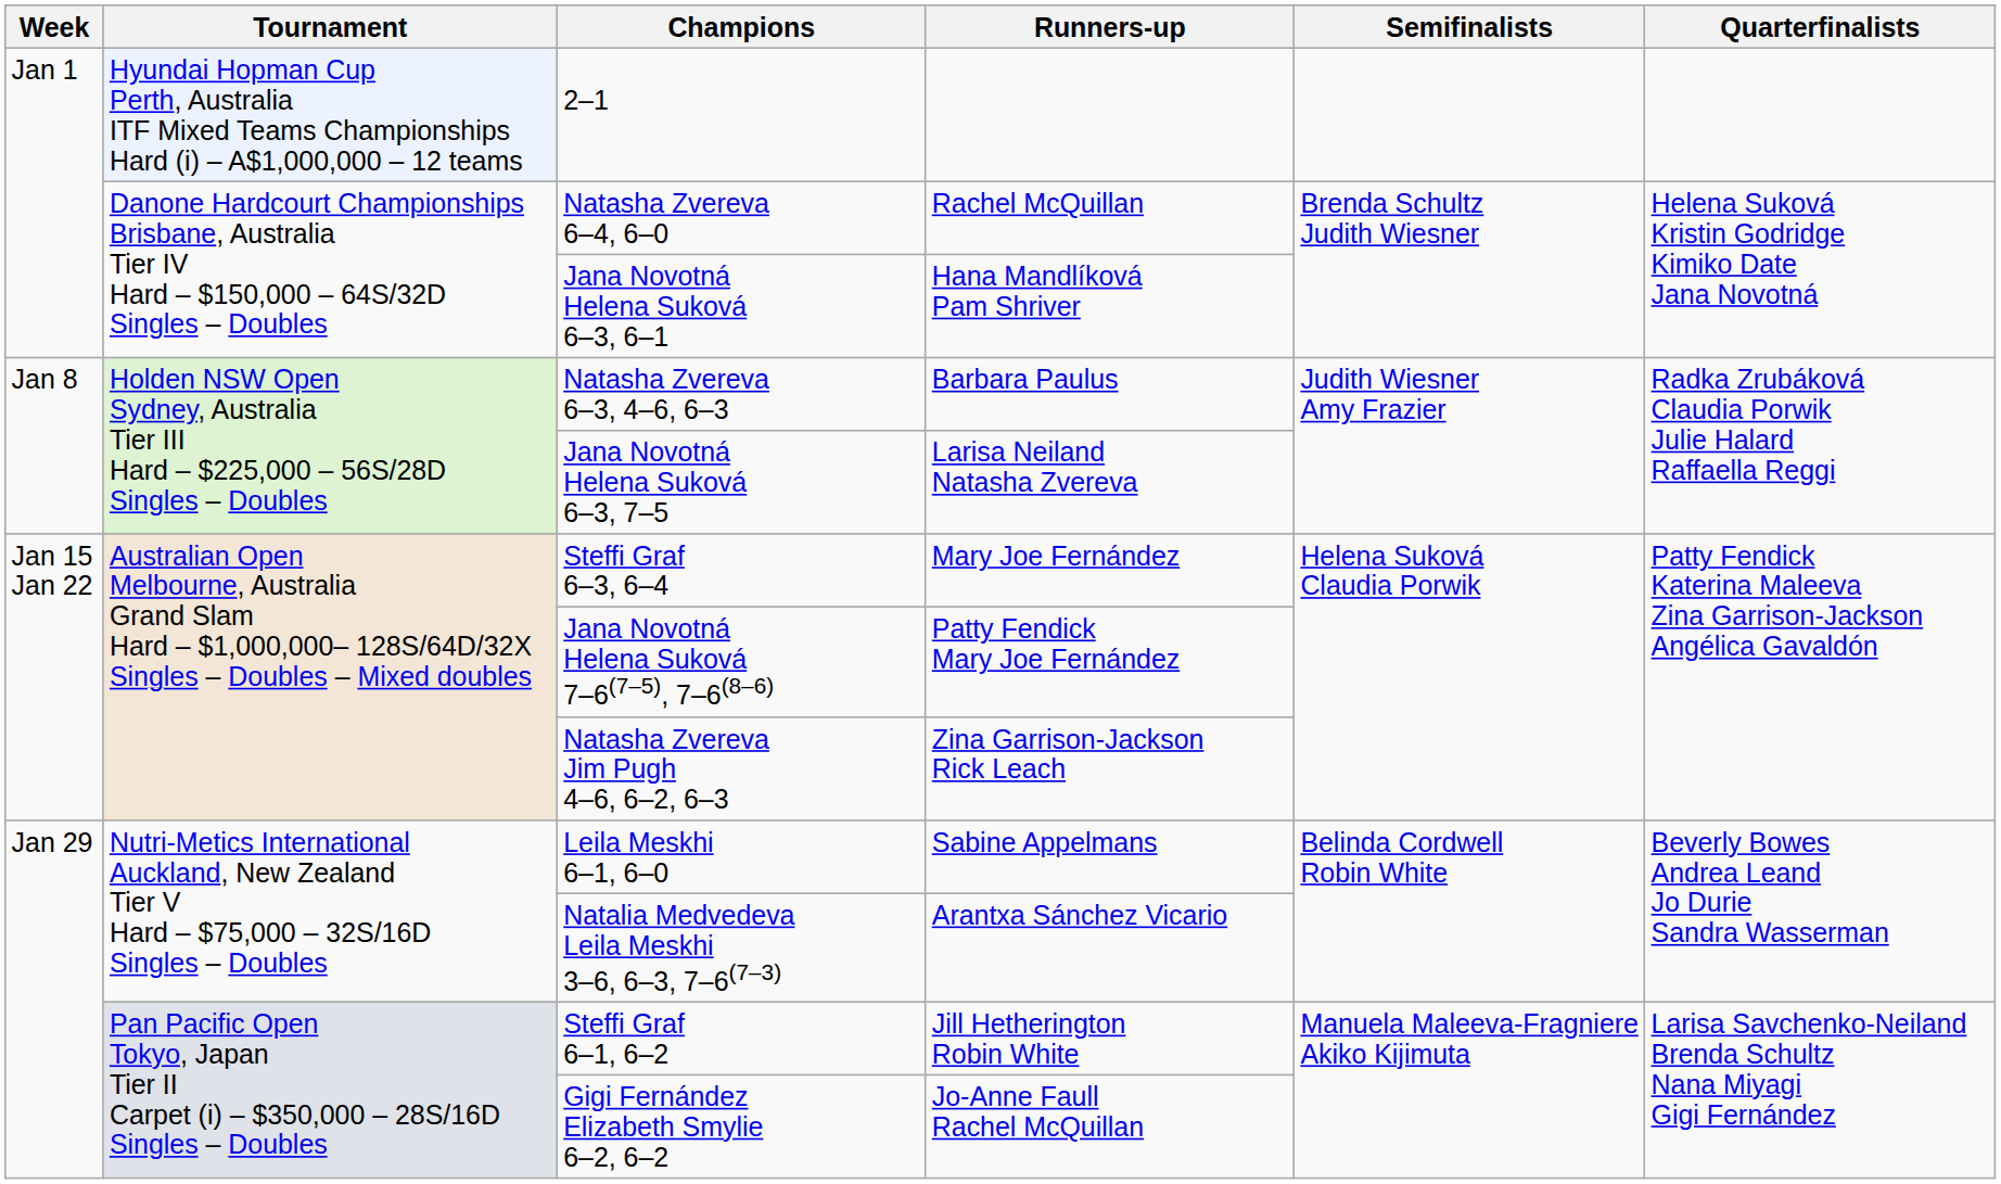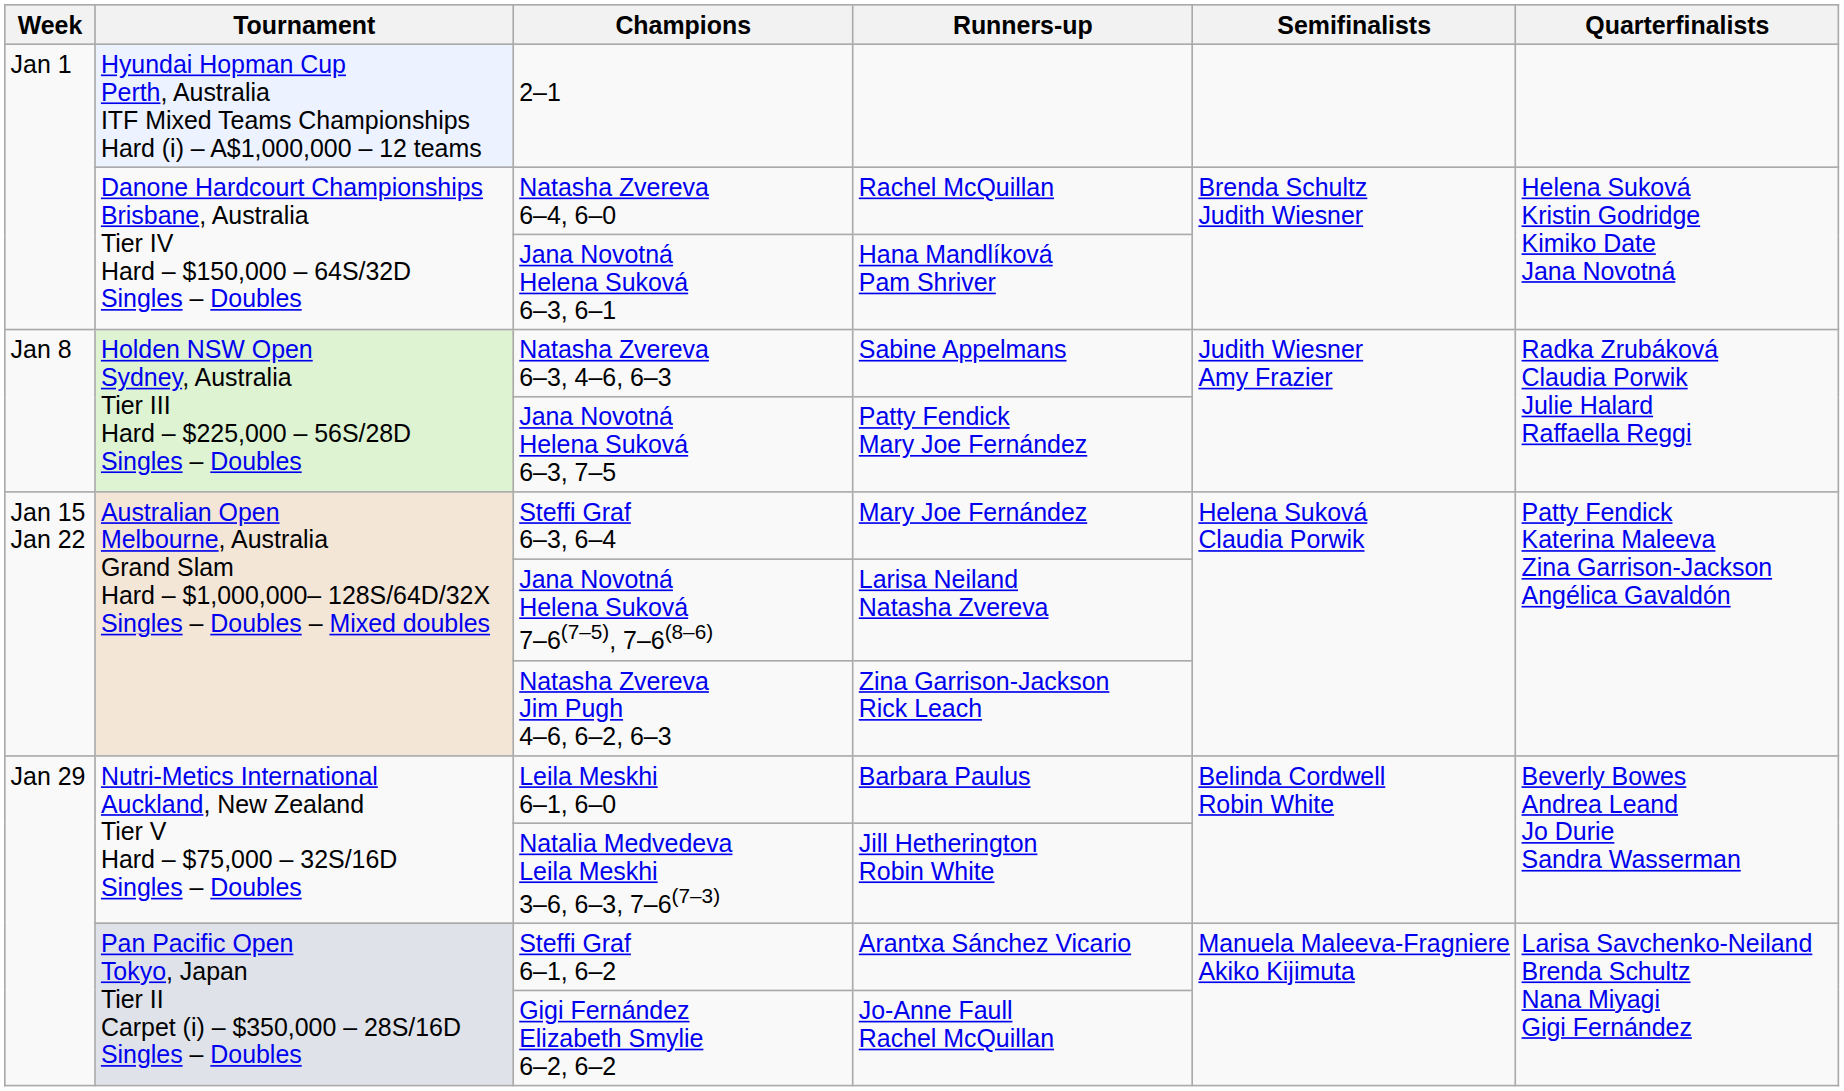 <table class=wikitable style=font-size:95%>
 <tr>
 <th style="width:48px;">Week</th>
 <th style="width:248px;">Tournament</th>
 <th style="width:200px;">Champions</th>
 <th style="width:200px;">Runners-up</th>
 <th style="width:190px;">Semifinalists</th>
 <th style="width:190px;">Quarterfinalists</th>
 </tr>
 <tr valign=top>
 <td rowspan=3>Jan 1</td>
 <td bgcolor=#ECF2FF><a href='#'>Hyundai Hopman Cup</a><br> <a href='#'>Perth</a>, Australia<br>ITF Mixed Teams Championships<br>Hard (i) – A$1,000,000 – 12 teams</td>
 <td><br>2–1</td>
 <td></td>
 <td><br></td>
 <td><br><br><br></td>
 </tr>
 <tr valign=top>
 <td rowspan=2><a href='#'>Danone Hardcourt Championships</a><br><a href='#'>Brisbane</a>, Australia<br>Tier IV <br>Hard – $150,000 – 64S/32D<br><a href='#'>Singles</a> – <a href='#'>Doubles</a></td>
 <td> <a href='#'>Natasha Zvereva</a><br>6–4, 6–0</td>
 <td> <a href='#'>Rachel McQuillan</a></td>
 <td rowspan=2> <a href='#'>Brenda Schultz</a> <br>  <a href='#'>Judith Wiesner</a></td>
 <td rowspan=2> <a href='#'>Helena Suková</a> <br>  <a href='#'>Kristin Godridge</a> <br>  <a href='#'>Kimiko Date</a> <br>  <a href='#'>Jana Novotná</a></td>
 </tr>
 <tr valign=top>
 <td> <a href='#'>Jana Novotná</a><br> <a href='#'>Helena Suková</a><br>6–3, 6–1</td>
 <td> <a href='#'>Hana Mandlíková</a><br> <a href='#'>Pam Shriver</a></td>
 </tr>
 <tr valign=top>
 <td rowspan=2>Jan 8</td>
 <td rowspan=2 bgcolor=#DDF3D1><a href='#'>Holden NSW Open</a><br> <a href='#'>Sydney</a>, Australia<br>Tier III <br>Hard – $225,000 – 56S/28D<br><a href='#'>Singles</a> – <a href='#'>Doubles</a></td>
 <td> <a href='#'>Natasha Zvereva</a><br>6–3, 4–6, 6–3</td>
-<td> <a href='#'>Barbara Paulus</a></td>
+<td> <a href='#'>Sabine Appelmans</a></td>
 <td rowspan=2> <a href='#'>Judith Wiesner</a> <br>  <a href='#'>Amy Frazier</a></td>
 <td rowspan=2> <a href='#'>Radka Zrubáková</a> <br>  <a href='#'>Claudia Porwik</a> <br>  <a href='#'>Julie Halard</a> <br>  <a href='#'>Raffaella Reggi</a></td>
 </tr>
 <tr valign=top>
 <td> <a href='#'>Jana Novotná</a><br> <a href='#'>Helena Suková</a><br>6–3, 7–5</td>
-<td> <a href='#'>Larisa Neiland</a><br> <a href='#'>Natasha Zvereva</a></td>
+<td> <a href='#'>Patty Fendick</a><br> <a href='#'>Mary Joe Fernández</a></td>
 </tr>
 <tr valign=top>
 <td rowspan=3>Jan 15<br>Jan 22</td>
 <td rowspan=3 style="background:#F3E6D7;"><a href='#'>Australian Open</a><br><a href='#'>Melbourne</a>, Australia<br>Grand Slam<br>Hard – $1,000,000– 128S/64D/32X<br><a href='#'>Singles</a> – <a href='#'>Doubles</a> – <a href='#'>Mixed doubles</a></td>
 <td> <a href='#'>Steffi Graf</a><br>6–3, 6–4</td>
 <td> <a href='#'>Mary Joe Fernández</a></td>
 <td rowspan=3> <a href='#'>Helena Suková</a> <br>  <a href='#'>Claudia Porwik</a></td>
 <td rowspan=3> <a href='#'>Patty Fendick</a> <br>  <a href='#'>Katerina Maleeva</a> <br>  <a href='#'>Zina Garrison-Jackson</a> <br>  <a href='#'>Angélica Gavaldón</a></td>
 </tr>
 <tr valign=top>
 <td> <a href='#'>Jana Novotná</a><br> <a href='#'>Helena Suková</a><br>7–6<sup>(7–5)</sup>, 7–6<sup>(8–6)</sup></td>
-<td> <a href='#'>Patty Fendick</a><br> <a href='#'>Mary Joe Fernández</a></td>
+<td> <a href='#'>Larisa Neiland</a><br> <a href='#'>Natasha Zvereva</a></td>
 </tr>
 <tr valign=top>
 <td> <a href='#'>Natasha Zvereva</a><br> <a href='#'>Jim Pugh</a><br>4–6, 6–2, 6–3</td>
 <td> <a href='#'>Zina Garrison-Jackson</a><br> <a href='#'>Rick Leach</a></td>
 </tr>
 <tr valign=top>
 <td rowspan=4>Jan 29</td>
 <td rowspan=2><a href='#'>Nutri-Metics International</a><br> <a href='#'>Auckland</a>, New Zealand<br>Tier V <br>Hard – $75,000 – 32S/16D<br><a href='#'>Singles</a> – <a href='#'>Doubles</a></td>
 <td> <a href='#'>Leila Meskhi</a><br>6–1, 6–0</td>
-<td> <a href='#'>Sabine Appelmans</a></td>
+<td> <a href='#'>Barbara Paulus</a></td>
 <td rowspan=2> <a href='#'>Belinda Cordwell</a> <br>  <a href='#'>Robin White</a></td>
 <td rowspan=2> <a href='#'>Beverly Bowes</a> <br>  <a href='#'>Andrea Leand</a> <br>  <a href='#'>Jo Durie</a> <br>  <a href='#'>Sandra Wasserman</a></td>
 </tr>
 <tr valign=top>
 <td> <a href='#'>Natalia Medvedeva</a><br> <a href='#'>Leila Meskhi</a><br>3–6, 6–3, 7–6<sup>(7–3)</sup></td>
-<td> <a href='#'>Arantxa Sánchez Vicario</a></td>
+<td> <a href='#'>Jill Hetherington</a><br> <a href='#'>Robin White</a></td>
 </tr>
 <tr valign=top>
 <td rowspan=2 style="background:#dfe2e9;"><a href='#'>Pan Pacific Open</a><br> <a href='#'>Tokyo</a>, Japan<br>Tier II <br>Carpet (i) – $350,000 – 28S/16D<br> <a href='#'>Singles</a> – <a href='#'>Doubles</a></td>
 <td> <a href='#'>Steffi Graf</a><br>6–1, 6–2</td>
-<td> <a href='#'>Jill Hetherington</a><br> <a href='#'>Robin White</a></td>
+<td> <a href='#'>Arantxa Sánchez Vicario</a></td>
 <td rowspan=2> <a href='#'>Manuela Maleeva-Fragniere</a> <br>  <a href='#'>Akiko Kijimuta</a></td>
 <td rowspan=2> <a href='#'>Larisa Savchenko-Neiland</a> <br>  <a href='#'>Brenda Schultz</a> <br>  <a href='#'>Nana Miyagi</a> <br>  <a href='#'>Gigi Fernández</a></td>
 </tr>
 <tr valign=top>
 <td> <a href='#'>Gigi Fernández</a><br> <a href='#'>Elizabeth Smylie</a><br>6–2, 6–2</td>
 <td> <a href='#'>Jo-Anne Faull</a><br> <a href='#'>Rachel McQuillan</a></td>
 </tr>
 </table>
